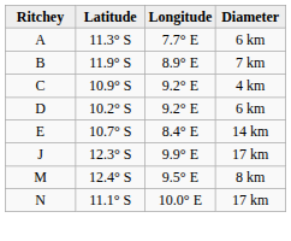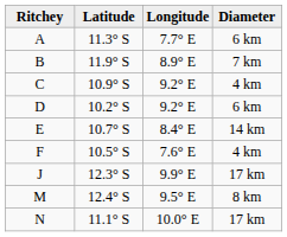 <table class="wikitable">
 <tr>
 <th width="25%" style="background:#eeeeee;">Ritchey</th>
 <th width="25%" style="background:#eeeeee;">Latitude</th>
 <th width="25%" style="background:#eeeeee;">Longitude</th>
 <th width="25%" style="background:#eeeeee;">Diameter</th>
 </tr>
 <tr>
 <td align="center">A</td>
 <td align="center">11.3° S</td>
 <td align="center">7.7° E</td>
 <td align="center">6 km</td>
 </tr>
 <tr>
 <td align="center">B</td>
 <td align="center">11.9° S</td>
 <td align="center">8.9° E</td>
 <td align="center">7 km</td>
 </tr>
 <tr>
 <td align="center">C</td>
 <td align="center">10.9° S</td>
 <td align="center">9.2° E</td>
 <td align="center">4 km</td>
 </tr>
 <tr>
 <td align="center">D</td>
 <td align="center">10.2° S</td>
 <td align="center">9.2° E</td>
 <td align="center">6 km</td>
 </tr>
 <tr>
 <td align="center">E</td>
 <td align="center">10.7° S</td>
 <td align="center">8.4° E</td>
 <td align="center">14 km</td>
 </tr>
 <tr>
+<td align="center">F</td>
+<td align="center">10.5° S</td>
+<td align="center">7.6° E</td>
+<td align="center">4 km</td>
+</tr>
+<tr>
 <td align="center">J</td>
 <td align="center">12.3° S</td>
 <td align="center">9.9° E</td>
 <td align="center">17 km</td>
 </tr>
 <tr>
 <td align="center">M</td>
 <td align="center">12.4° S</td>
 <td align="center">9.5° E</td>
 <td align="center">8 km</td>
 </tr>
 <tr>
 <td align="center">N</td>
 <td align="center">11.1° S</td>
 <td align="center">10.0° E</td>
 <td align="center">17 km</td>
 </tr>
 </table>
